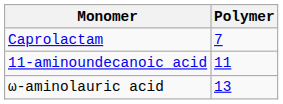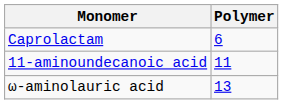 <table class="wikitable">
 <tr>
 <th>Monomer</th>
 <th>Polymer</th>
 </tr>
 <tr>
 <td><a href='#'>Caprolactam</a></td>
-<td><a href='#'>7</a></td>
+<td><a href='#'>6</a></td>
 </tr>
 <tr>
 <td><a href='#'>11-aminoundecanoic acid</a></td>
 <td><a href='#'>11</a></td>
 </tr>
 <tr>
 <td>ω-aminolauric acid</td>
 <td><a href='#'>13</a></td>
 </tr>
 </table>
